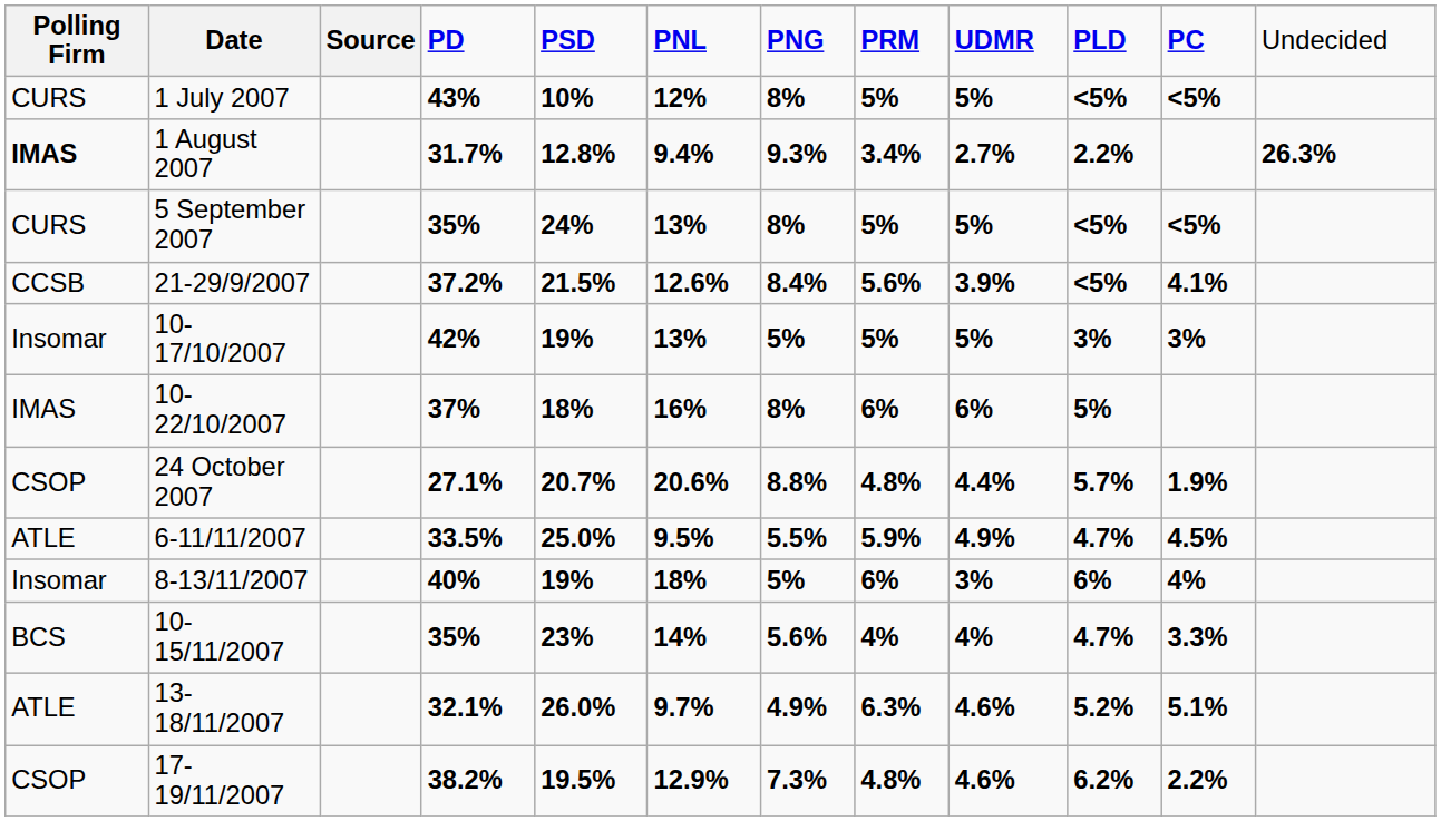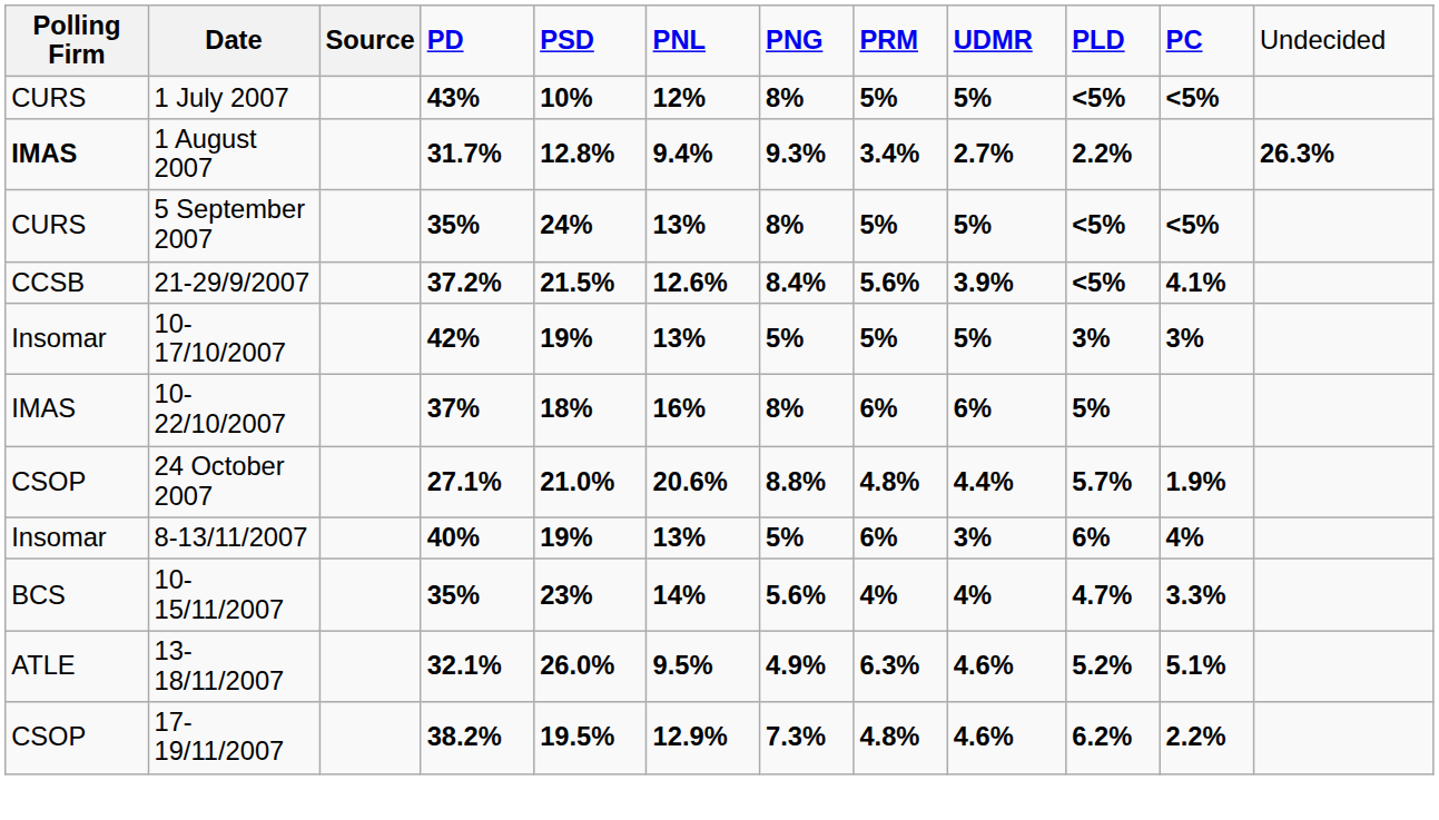 <table class="wikitable">
 <tr>
 <th width=10%>Polling Firm</th>
 <th width=12%>Date</th>
 <th width=5%>Source</th>
 <td><strong><a href='#'>PD</a></strong></td>
 <td><strong><a href='#'>PSD</a></strong></td>
 <td><strong><a href='#'>PNL</a></strong></td>
 <td><strong><a href='#'>PNG</a></strong></td>
 <td><strong><a href='#'>PRM</a></strong></td>
 <td><strong><a href='#'>UDMR</a></strong></td>
 <td><strong><a href='#'>PLD</a></strong></td>
 <td><strong><a href='#'>PC</a></strong></td>
 <td>Undecided</td>
 </tr>
 <tr>
 <td>CURS</td>
 <td>1 July 2007</td>
 <td></td>
 <td><strong>43%</strong></td>
 <td><strong>10%</strong></td>
 <td><strong>12%</strong></td>
 <td><strong>8%</strong></td>
 <td><strong>5%</strong></td>
 <td><strong>5%</strong></td>
 <td><strong><5%</strong></td>
 <td><strong><5%</strong></td>
 <td></td>
 </tr>
 <tr>
 <td><strong>IMAS</strong></td>
 <td>1 August 2007</td>
 <td></td>
 <td><strong>31.7%</strong></td>
 <td><strong>12.8%</strong></td>
 <td><strong>9.4%</strong></td>
 <td><strong>9.3%</strong></td>
 <td><strong>3.4%</strong></td>
 <td><strong>2.7%</strong></td>
 <td><strong>2.2%</strong></td>
 <td></td>
 <td><strong>26.3%</strong></td>
 </tr>
 <tr>
 <td>CURS</td>
 <td>5 September 2007</td>
 <td></td>
 <td><strong>35%</strong></td>
 <td><strong>24%</strong></td>
 <td><strong>13%</strong></td>
 <td><strong>8%</strong></td>
 <td><strong>5%</strong></td>
 <td><strong>5%</strong></td>
 <td><strong><5%</strong></td>
 <td><strong><5%</strong></td>
 <td></td>
 </tr>
 <tr>
 <td>CCSB</td>
 <td>21-29/9/2007</td>
 <td></td>
 <td><strong>37.2%</strong></td>
 <td><strong>21.5%</strong></td>
 <td><strong>12.6%</strong></td>
 <td><strong>8.4%</strong></td>
 <td><strong>5.6%</strong></td>
 <td><strong>3.9%</strong></td>
 <td><strong><5%</strong></td>
 <td><strong>4.1%</strong></td>
 <td></td>
 </tr>
 <tr>
 <td>Insomar</td>
 <td>10-17/10/2007</td>
 <td></td>
 <td><strong>42%</strong></td>
 <td><strong>19%</strong></td>
 <td><strong>13%</strong></td>
 <td><strong>5%</strong></td>
 <td><strong>5%</strong></td>
 <td><strong>5%</strong></td>
 <td><strong>3%</strong></td>
 <td><strong>3%</strong></td>
 <td></td>
 </tr>
 <tr>
 <td>IMAS</td>
 <td>10-22/10/2007</td>
 <td></td>
 <td><strong>37%</strong></td>
 <td><strong>18%</strong></td>
 <td><strong>16%</strong></td>
 <td><strong>8%</strong></td>
 <td><strong>6%</strong></td>
 <td><strong>6%</strong></td>
 <td><strong>5%</strong></td>
 <td></td>
 <td></td>
 </tr>
 <tr>
 <td>CSOP</td>
 <td>24 October 2007</td>
 <td></td>
 <td><strong>27.1%</strong></td>
-<td><strong>20.7%</strong></td>
+<td><strong>21.0%</strong></td>
 <td><strong>20.6%</strong></td>
 <td><strong>8.8%</strong></td>
 <td><strong>4.8%</strong></td>
 <td><strong>4.4%</strong></td>
 <td><strong>5.7%</strong></td>
 <td><strong>1.9%</strong></td>
 <td></td>
 </tr>
 <tr>
-<td>ATLE</td>
-<td>6-11/11/2007</td>
-<td></td>
-<td><strong>33.5%</strong></td>
-<td><strong>25.0%</strong></td>
-<td><strong>9.5%</strong></td>
-<td><strong>5.5%</strong></td>
-<td><strong>5.9%</strong></td>
-<td><strong>4.9%</strong></td>
-<td><strong>4.7%</strong></td>
-<td><strong>4.5%</strong></td>
-<td></td>
-</tr>
-<tr>
 <td>Insomar</td>
 <td>8-13/11/2007</td>
 <td></td>
 <td><strong>40%</strong></td>
 <td><strong>19%</strong></td>
-<td><strong>18%</strong></td>
+<td><strong>13%</strong></td>
 <td><strong>5%</strong></td>
 <td><strong>6%</strong></td>
 <td><strong>3%</strong></td>
 <td><strong>6%</strong></td>
 <td><strong>4%</strong></td>
 <td></td>
 </tr>
 <tr>
 <td>BCS</td>
 <td>10-15/11/2007</td>
 <td></td>
 <td><strong>35%</strong></td>
 <td><strong>23%</strong></td>
 <td><strong>14%</strong></td>
 <td><strong>5.6%</strong></td>
 <td><strong>4%</strong></td>
 <td><strong>4%</strong></td>
 <td><strong>4.7%</strong></td>
 <td><strong>3.3%</strong></td>
 <td></td>
 </tr>
 <tr>
 <td>ATLE</td>
 <td>13-18/11/2007</td>
 <td> </td>
 <td><strong>32.1%</strong></td>
 <td><strong>26.0%</strong></td>
-<td><strong>9.7%</strong></td>
+<td><strong>9.5%</strong></td>
 <td><strong>4.9%</strong></td>
 <td><strong>6.3%</strong></td>
 <td><strong>4.6%</strong></td>
 <td><strong>5.2%</strong></td>
 <td><strong>5.1%</strong></td>
 <td></td>
 </tr>
 <tr>
 <td>CSOP</td>
 <td>17-19/11/2007</td>
 <td></td>
 <td><strong>38.2%</strong></td>
 <td><strong>19.5%</strong></td>
 <td><strong>12.9%</strong></td>
 <td><strong>7.3%</strong></td>
 <td><strong>4.8%</strong></td>
 <td><strong>4.6%</strong></td>
 <td><strong>6.2%</strong></td>
 <td><strong>2.2%</strong></td>
 <td></td>
 </tr>
 </table>
